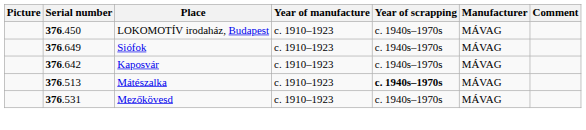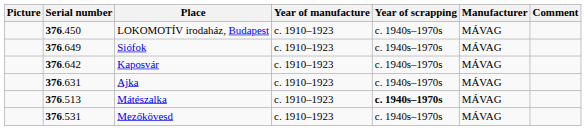 <table class=wikitable>
 <tr>
 <th bgcolor="#CEDFF2">Picture</th>
 <th bgcolor="#CEDFF2">Serial number</th>
 <th bgcolor="#CEDFF2">Place</th>
 <th bgcolor="#CEDFF2">Year of manufacture</th>
 <th bgcolor="#CEDFF2">Year of scrapping</th>
 <th bgcolor="#CEDFF2">Manufacturer</th>
 <th bgcolor="#CEDFF2">Comment</th>
 </tr>
 <tr>
 <td></td>
 <td><strong>376</strong>.450</td>
 <td>LOKOMOTÍV irodaház, <a href='#'>Budapest</a></td>
 <td>c. 1910–1923</td>
 <td>c. 1940s–1970s</td>
 <td>MÁVAG</td>
 <td><small></small></td>
 </tr>
 <tr>
 <td></td>
 <td><strong>376</strong>.649</td>
 <td><a href='#'>Siófok</a></td>
 <td>c. 1910–1923</td>
 <td>c. 1940s–1970s</td>
 <td>MÁVAG</td>
 <td><small></small></td>
 </tr>
 <tr>
 <td></td>
 <td><strong>376</strong>.642</td>
 <td><a href='#'>Kaposvár</a></td>
 <td>c. 1910–1923</td>
 <td>c. 1940s–1970s</td>
 <td>MÁVAG</td>
 <td><small></small></td>
 </tr>
 <tr>
 <td></td>
+<td><strong>376</strong>.631</td>
+<td><a href='#'>Ajka</a></td>
+<td>c. 1910–1923</td>
+<td>c. 1940s–1970s</td>
+<td>MÁVAG</td>
+<td><small></small></td>
+</tr>
+<tr>
+<td></td>
 <td><strong>376</strong>.513</td>
 <td><a href='#'>Mátészalka</a></td>
 <td>c. 1910–1923</td>
 <td><strong>c. 1940s–1970s</strong></td>
 <td>MÁVAG</td>
 <td><small></small></td>
 </tr>
 <tr>
 <td></td>
 <td><strong>376</strong>.531</td>
 <td><a href='#'>Mezőkövesd</a></td>
 <td>c. 1910–1923</td>
 <td>c. 1940s–1970s</td>
 <td>MÁVAG</td>
 <td><small></small></td>
 </tr>
 </table>
